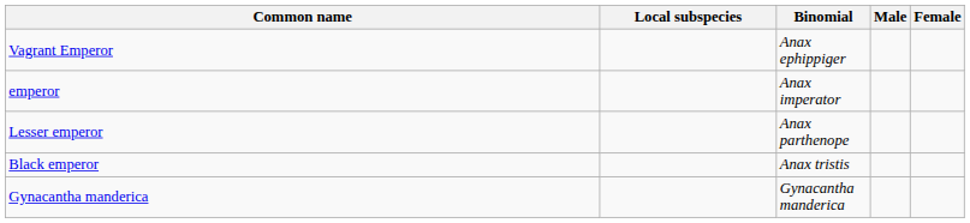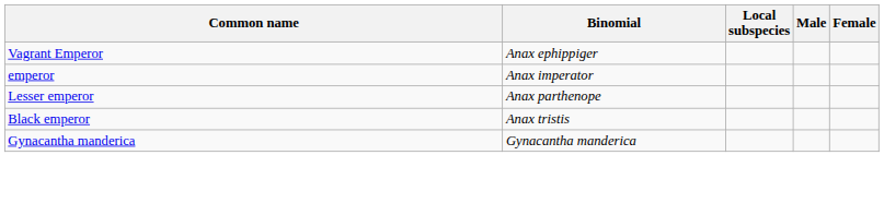 <table width=80% class="wikitable">
 <tr>
 <th width=70%>Common name</th>
+<th width=100%>Binomial</th>
 <th width=20%>Local subspecies</th>
-<th width=100%>Binomial</th>
 <th width=20%>Male</th>
 <th width=20%>Female</th>
 </tr>
 <tr>
 <td><a href='#'>Vagrant Emperor</a></td>
+<td><em>Anax ephippiger</em></td>
 <td></td>
-<td><em>Anax ephippiger</em></td>
 <td></td>
 <td></td>
 </tr>
 <tr>
 <td><a href='#'>emperor</a></td>
+<td><em>Anax imperator</em></td>
 <td></td>
-<td><em>Anax imperator</em></td>
 <td></td>
 <td></td>
 </tr>
 <tr>
 <td><a href='#'>Lesser emperor</a></td>
+<td><em>Anax parthenope</em></td>
 <td></td>
-<td><em>Anax parthenope</em></td>
 <td></td>
 <td></td>
 </tr>
 <tr>
 <td><a href='#'>Black emperor</a></td>
+<td><em>Anax tristis</em></td>
 <td></td>
-<td><em>Anax tristis</em></td>
 <td></td>
 <td></td>
 </tr>
 <tr>
 <td><a href='#'>Gynacantha manderica</a></td>
+<td><em>Gynacantha manderica</em></td>
 <td></td>
-<td><em>Gynacantha manderica</em></td>
 <td></td>
 <td></td>
 </tr>
 </table>
